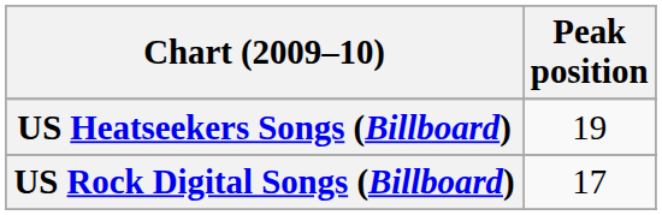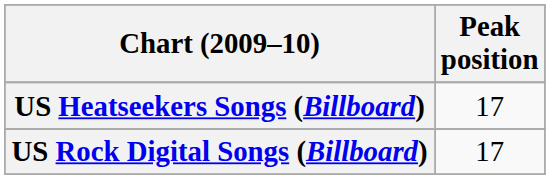 <table class="wikitable sortable plainrowheaders">
 <tr>
 <th>Chart (2009–10)</th>
 <th>Peak<br>position</th>
 </tr>
 <tr>
 </tr>
 <tr>
 </tr>
 <tr>
 </tr>
 <tr>
 <th scope="row">US <a href='#'>Heatseekers Songs</a> (<a href='#'><em>Billboard</em></a>)</th>
-<td style="text-align:center;">19</td>
+<td style="text-align:center;">17</td>
 </tr>
 <tr>
 </tr>
 <tr>
 <th scope="row">US <a href='#'>Rock Digital Songs</a> (<a href='#'><em>Billboard</em></a>)</th>
 <td style="text-align:center;">17</td>
 </tr>
 </table>
